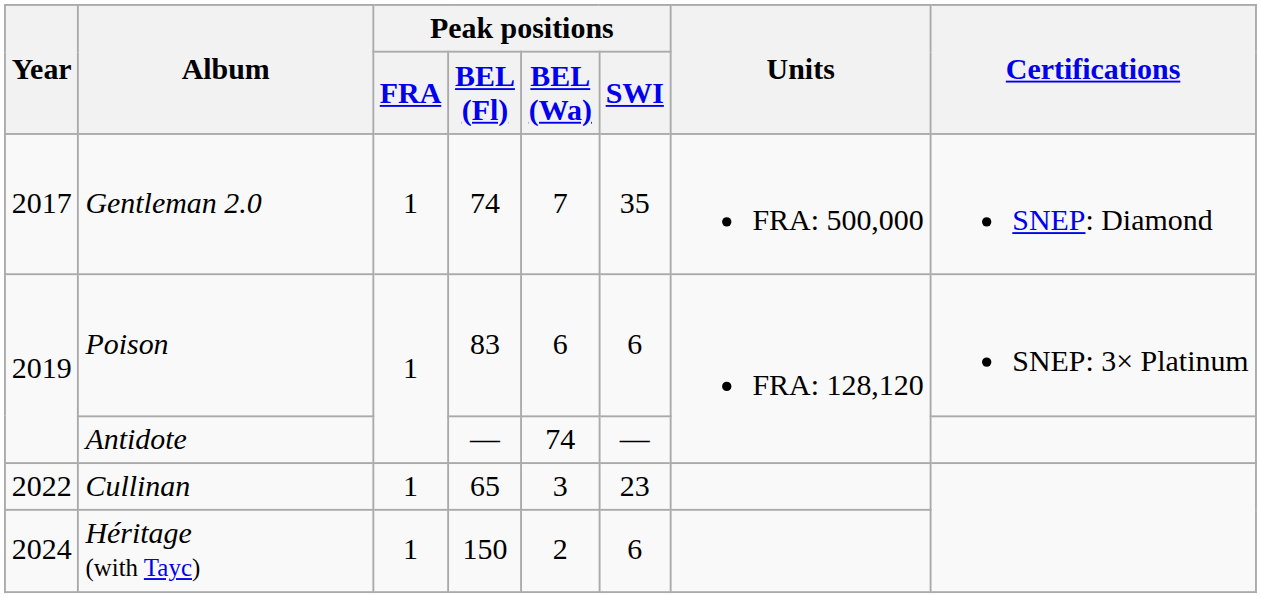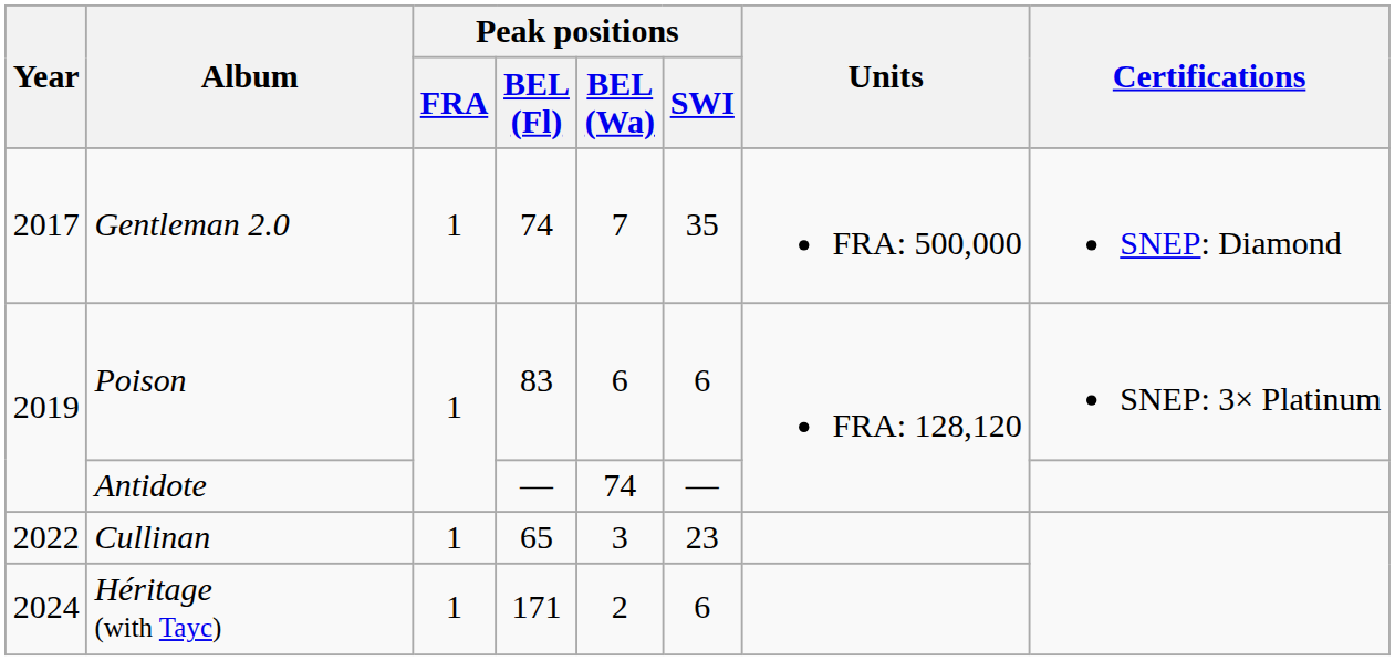 <table class="wikitable">
 <tr>
 <th align="center" rowspan="2" width="10">Year</th>
 <th align="center" rowspan="2" width="150">Album</th>
 <th align="center" colspan="4" width="20">Peak positions</th>
 <th rowspan="2">Units</th>
 <th rowspan="2"><a href='#'>Certifications</a></th>
 </tr>
 <tr>
 <th><a href='#'>FRA</a><br></th>
 <th><a href='#'>BEL<br>(Fl)</a><br></th>
 <th><a href='#'>BEL<br>(Wa)</a><br></th>
 <th><a href='#'>SWI</a><br></th>
 </tr>
 <tr>
 <td>2017</td>
 <td><em>Gentleman 2.0</em></td>
 <td style="text-align:center;">1</td>
 <td style="text-align:center;">74</td>
 <td style="text-align:center;">7</td>
 <td style="text-align:center;">35</td>
 <td><br><ul><li>FRA: 500,000</li></ul></td>
 <td><br><ul><li><a href='#'>SNEP</a>: Diamond</li></ul></td>
 </tr>
 <tr>
 <td rowspan="2">2019</td>
 <td><em>Poison</em></td>
 <td style="text-align:center;" rowspan="2">1</td>
 <td style="text-align:center;">83</td>
 <td style="text-align:center;">6</td>
 <td style="text-align:center;">6</td>
 <td rowspan="2"><br><ul><li>FRA: 128,120</li></ul></td>
 <td><br><ul><li>SNEP: 3× Platinum</li></ul></td>
 </tr>
 <tr>
 <td><em>Antidote</em></td>
 <td style="text-align:center;">—</td>
 <td style="text-align:center;">74</td>
 <td style="text-align:center;">—</td>
 <td></td>
 </tr>
 <tr>
 <td>2022</td>
 <td><em>Cullinan</em></td>
 <td style="text-align:center;">1</td>
 <td style="text-align:center;">65</td>
 <td style="text-align:center;">3</td>
 <td style="text-align:center;">23</td>
 <td></td>
 </tr>
 <tr>
 <td>2024</td>
 <td><em>Héritage</em><br><small>(with <a href='#'>Tayc</a>)</small></td>
 <td style="text-align:center;">1</td>
-<td style="text-align:center;">150</td>
+<td style="text-align:center;">171</td>
 <td style="text-align:center;">2</td>
 <td style="text-align:center;">6</td>
 <td></td>
 </tr>
 </table>
